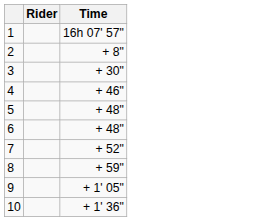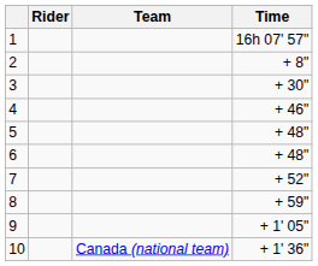 <table class="wikitable">
 <tr>
 <th></th>
 <th>Rider</th>
+<th>Team</th>
 <th>Time</th>
 </tr>
 <tr>
 <td>1</td>
 <td> </td>
+<td></td>
 <td style="text-align:right;">16h 07' 57"</td>
 </tr>
 <tr>
 <td>2</td>
+<td></td>
 <td></td>
 <td style="text-align:right;">+ 8"</td>
 </tr>
 <tr>
 <td>3</td>
 <td></td>
+<td></td>
 <td style="text-align:right;">+ 30"</td>
 </tr>
 <tr>
 <td>4</td>
+<td></td>
 <td></td>
 <td style="text-align:right;">+ 46"</td>
 </tr>
 <tr>
 <td>5</td>
 <td></td>
+<td></td>
 <td style="text-align:right;">+ 48"</td>
 </tr>
 <tr>
 <td>6</td>
+<td></td>
 <td></td>
 <td style="text-align:right;">+ 48"</td>
 </tr>
 <tr>
 <td>7</td>
 <td></td>
+<td></td>
 <td style="text-align:right;">+ 52"</td>
 </tr>
 <tr>
 <td>8</td>
 <td> </td>
+<td></td>
 <td style="text-align:right;">+ 59"</td>
 </tr>
 <tr>
 <td>9</td>
+<td></td>
 <td></td>
 <td style="text-align:right;">+ 1' 05"</td>
 </tr>
 <tr>
 <td>10</td>
 <td></td>
+<td><a href='#'>Canada <em>(national team)</em></a></td>
 <td style="text-align:right;">+ 1' 36"</td>
 </tr>
 </table>
